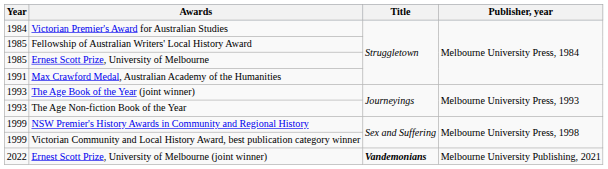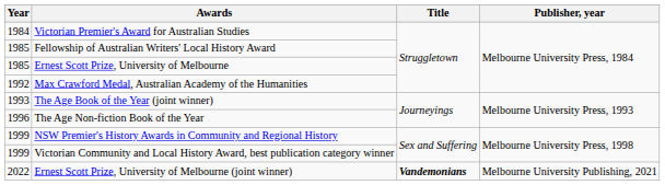 <table class="wikitable">
 <tr style="background:#b0c4de; text-align:center;">
 <th>Year</th>
 <th>Awards</th>
 <th>Title</th>
 <th>Publisher, year</th>
 </tr>
 <tr>
 <td>1984</td>
 <td><a href='#'>Victorian Premier's Award</a> for Australian Studies</td>
 <td rowspan=4><em>Struggletown</em></td>
 <td rowspan=4>Melbourne University Press, 1984</td>
 </tr>
 <tr>
 <td>1985</td>
 <td>Fellowship of Australian Writers' Local History Award</td>
 </tr>
 <tr>
 <td>1985</td>
 <td><a href='#'>Ernest Scott Prize</a>, University of Melbourne</td>
 </tr>
 <tr>
-<td>1991</td>
+<td>1992</td>
 <td><a href='#'>Max Crawford Medal</a>, Australian Academy of the Humanities</td>
 </tr>
 <tr>
 <td>1993</td>
 <td><a href='#'>The Age Book of the Year</a> (joint winner)</td>
 <td rowspan=2><em>Journeyings</em></td>
 <td rowspan=2>Melbourne University Press, 1993</td>
 </tr>
 <tr>
-<td>1993</td>
+<td>1996</td>
 <td>The Age Non-fiction Book of the Year</td>
 </tr>
 <tr>
 <td>1999</td>
 <td><a href='#'>NSW Premier's History Awards in Community and Regional History</a></td>
 <td rowspan=2><em>Sex and Suffering</em></td>
 <td rowspan=2>Melbourne University Press, 1998</td>
 </tr>
 <tr>
 <td>1999</td>
 <td>Victorian Community and Local History Award, best publication category winner</td>
 </tr>
 <tr>
 <td>2022</td>
 <td><a href='#'>Ernest Scott Prize</a>, University of Melbourne (joint winner)</td>
 <td><strong><em>Vandemonians</em></strong></td>
 <td>Melbourne University Publishing, 2021</td>
 </tr>
 </table>
